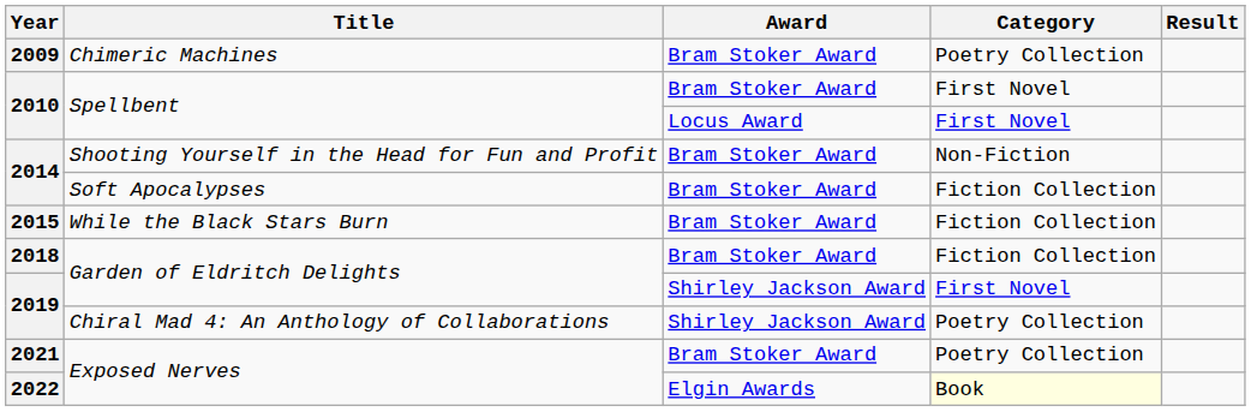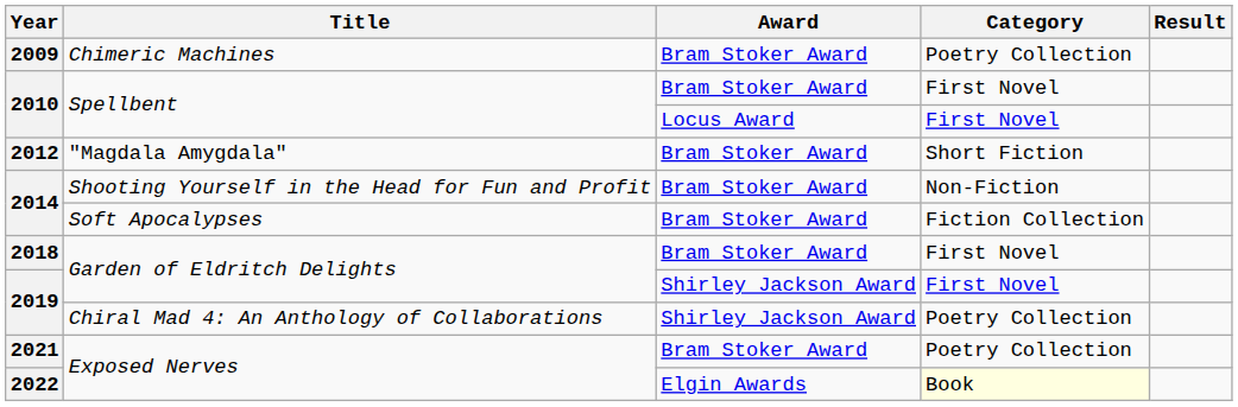 <table class="wikitable">
 <tr>
 <th>Year</th>
 <th>Title</th>
 <th>Award</th>
 <th>Category</th>
 <th>Result</th>
 </tr>
 <tr>
 <th>2009</th>
 <td><em>Chimeric Machines</em></td>
 <td><a href='#'>Bram Stoker Award</a></td>
 <td>Poetry Collection</td>
 <td></td>
 </tr>
 <tr>
 <th rowspan="2">2010</th>
 <td rowspan="2"><em>Spellbent</em></td>
 <td><a href='#'>Bram Stoker Award</a></td>
 <td>First Novel</td>
 <td></td>
 </tr>
 <tr>
 <td><a href='#'>Locus Award</a></td>
 <td><a href='#'>First Novel</a></td>
 <td></td>
 </tr>
 <tr>
+<th>2012</th>
+<td>"Magdala Amygdala"</td>
+<td><a href='#'>Bram Stoker Award</a></td>
+<td>Short Fiction</td>
+<td></td>
+</tr>
+<tr>
 <th rowspan="2">2014</th>
 <td><em>Shooting Yourself in the Head for Fun and Profit</em></td>
 <td><a href='#'>Bram Stoker Award</a></td>
 <td>Non-Fiction</td>
 <td></td>
 </tr>
 <tr>
 <td><em>Soft Apocalypses</em></td>
 <td><a href='#'>Bram Stoker Award</a></td>
 <td>Fiction Collection</td>
 <td></td>
 </tr>
 <tr>
-<th>2015</th>
-<td><em>While the Black Stars Burn</em></td>
-<td><a href='#'>Bram Stoker Award</a></td>
-<td>Fiction Collection</td>
-<td></td>
-</tr>
-<tr>
 <th>2018</th>
 <td rowspan="2"><em>Garden of Eldritch Delights</em></td>
 <td><a href='#'>Bram Stoker Award</a></td>
-<td>Fiction Collection</td>
+<td>First Novel</td>
 <td></td>
 </tr>
 <tr>
 <th rowspan="2">2019</th>
 <td><a href='#'>Shirley Jackson Award</a></td>
 <td><a href='#'>First Novel</a></td>
 <td></td>
 </tr>
 <tr>
 <td><em>Chiral Mad 4: An Anthology of Collaborations</em></td>
 <td><a href='#'>Shirley Jackson Award</a></td>
 <td>Poetry Collection</td>
 <td></td>
 </tr>
 <tr>
 <th>2021</th>
 <td rowspan="2"><em>Exposed Nerves</em></td>
 <td><a href='#'>Bram Stoker Award</a></td>
 <td>Poetry Collection</td>
 <td></td>
 </tr>
 <tr>
 <th>2022</th>
 <td><a href='#'>Elgin Awards</a></td>
 <td style="background: lightyellow;">Book</td>
 <td></td>
 </tr>
 </table>
